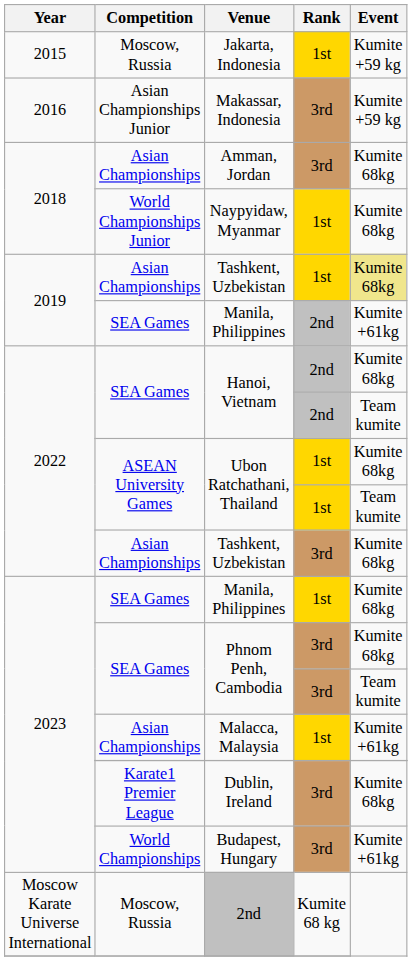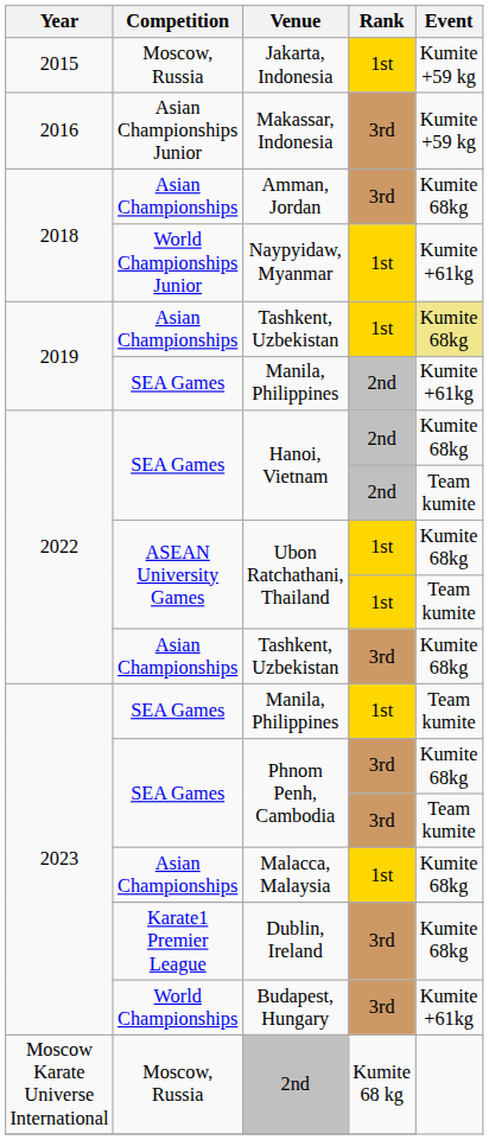 <table class="wikitable sortable" width=45% style="font-size:90%; text-align:center;">
 <tr>
 <th>Year</th>
 <th>Competition</th>
 <th>Venue</th>
 <th>Rank</th>
 <th>Event</th>
 </tr>
 <tr>
 <td>2015</td>
 <td>Moscow, Russia</td>
 <td>Jakarta, Indonesia</td>
 <td bgcolor="gold">1st</td>
 <td>Kumite +59 kg</td>
 </tr>
 <tr>
 <td>2016</td>
 <td>Asian Championships Junior</td>
 <td>Makassar, Indonesia</td>
 <td bgcolor="cc9966">3rd</td>
 <td>Kumite +59 kg</td>
 </tr>
 <tr>
 <td rowspan=2>2018</td>
 <td><a href='#'>Asian Championships</a></td>
 <td>Amman, Jordan</td>
 <td bgcolor="cc9966">3rd</td>
 <td>Kumite 68kg</td>
 </tr>
 <tr>
 <td><a href='#'>World Championships Junior</a></td>
 <td>Naypyidaw, Myanmar</td>
 <td bgcolor="gold">1st</td>
-<td>Kumite 68kg</td>
+<td>Kumite +61kg</td>
 </tr>
 <tr>
 <td rowspan=2>2019</td>
 <td><a href='#'>Asian Championships</a></td>
 <td>Tashkent, Uzbekistan</td>
 <td bgcolor="gold">1st</td>
 <td style="background: khaki;">Kumite 68kg</td>
 </tr>
 <tr>
 <td><a href='#'>SEA Games</a></td>
 <td>Manila, Philippines</td>
 <td bgcolor="silver">2nd</td>
 <td>Kumite +61kg</td>
 </tr>
 <tr>
 <td rowspan=5>2022</td>
 <td rowspan=2><a href='#'>SEA Games</a></td>
 <td rowspan=2>Hanoi, Vietnam</td>
 <td bgcolor="silver">2nd</td>
 <td>Kumite 68kg</td>
 </tr>
 <tr>
 <td bgcolor="silver">2nd</td>
 <td>Team kumite</td>
 </tr>
 <tr>
 <td rowspan=2><a href='#'>ASEAN University Games</a></td>
 <td rowspan=2>Ubon Ratchathani, Thailand</td>
 <td bgcolor="gold">1st</td>
 <td>Kumite 68kg</td>
 </tr>
 <tr>
 <td bgcolor="gold">1st</td>
 <td>Team kumite</td>
 </tr>
 <tr>
 <td><a href='#'>Asian Championships</a></td>
 <td>Tashkent, Uzbekistan</td>
 <td bgcolor="cc9966">3rd</td>
 <td>Kumite 68kg</td>
 </tr>
 <tr>
 <td rowspan=7>2023</td>
 <td><a href='#'>SEA Games</a></td>
 <td>Manila, Philippines</td>
 <td bgcolor="gold">1st</td>
-<td>Kumite 68kg</td>
+<td>Team kumite</td>
 </tr>
 <tr>
 <td rowspan=2><a href='#'>SEA Games</a></td>
 <td rowspan=2>Phnom Penh, Cambodia</td>
 <td bgcolor="cc9966">3rd</td>
 <td>Kumite 68kg</td>
 </tr>
 <tr>
 <td bgcolor="cc9966">3rd</td>
 <td>Team kumite</td>
 </tr>
 <tr>
 <td><a href='#'>Asian Championships</a></td>
 <td>Malacca, Malaysia</td>
 <td bgcolor="gold">1st</td>
-<td>Kumite +61kg</td>
+<td>Kumite 68kg</td>
 </tr>
 <tr>
 </tr>
 <tr>
 <td><a href='#'>Karate1 Premier League</a></td>
 <td>Dublin, Ireland</td>
 <td bgcolor="cc9966">3rd</td>
 <td>Kumite 68kg</td>
 </tr>
 <tr>
 <td><a href='#'>World Championships</a></td>
 <td>Budapest, Hungary</td>
 <td bgcolor="cc9966">3rd</td>
 <td>Kumite +61kg</td>
 </tr>
 <tr>
 <td>Moscow Karate Universe International </td>
 <td>Moscow, Russia</td>
 <td bgcolor="silver">2nd</td>
 <td>Kumite 68 kg</td>
 </tr>
 <tr>
 </tr>
 </table>
